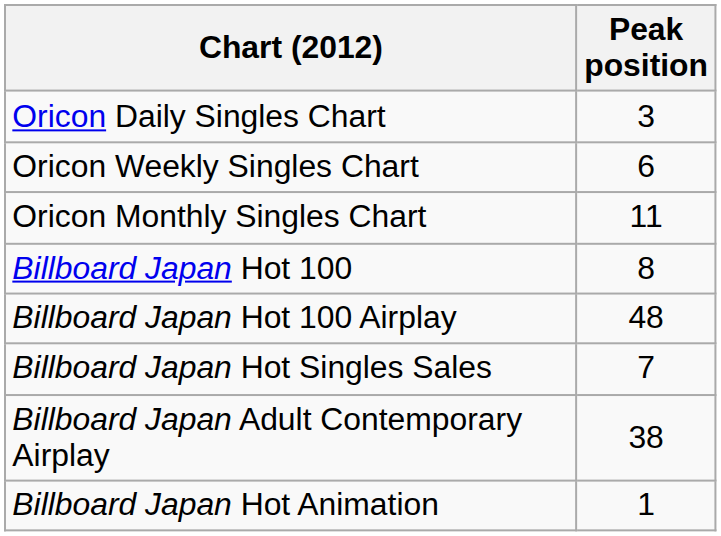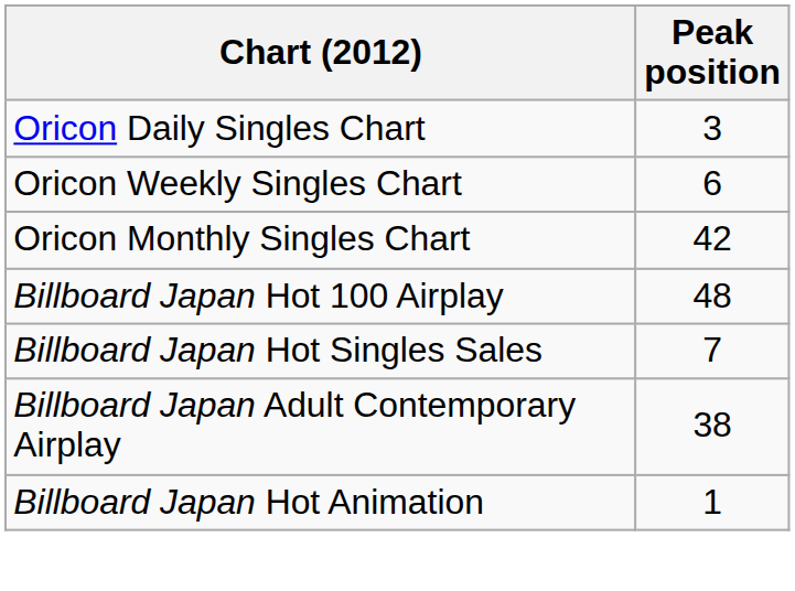 <table class="wikitable sortable" border="1">
 <tr>
 <th width="280">Chart (2012)</th>
 <th>Peak<br>position</th>
 </tr>
 <tr>
 <td><a href='#'>Oricon</a> Daily Singles Chart</td>
 <td style="text-align:center;">3</td>
 </tr>
 <tr>
 <td>Oricon Weekly Singles Chart</td>
 <td style="text-align:center;">6</td>
 </tr>
 <tr>
 <td>Oricon Monthly Singles Chart</td>
-<td style="text-align:center;">11</td>
-</tr>
-<tr>
-<td><em><a href='#'>Billboard Japan</a></em> Hot 100</td>
-<td style="text-align:center;">8</td>
+<td style="text-align:center;">42</td>
 </tr>
 <tr>
 <td><em>Billboard Japan</em> Hot 100 Airplay</td>
 <td style="text-align:center;">48</td>
 </tr>
 <tr>
 <td><em>Billboard Japan</em> Hot Singles Sales</td>
 <td style="text-align:center;">7</td>
 </tr>
 <tr>
 <td><em>Billboard Japan</em> Adult Contemporary Airplay</td>
 <td style="text-align:center;">38</td>
 </tr>
 <tr>
 <td><em>Billboard Japan</em> Hot Animation</td>
 <td style="text-align:center;">1</td>
 </tr>
 </table>
